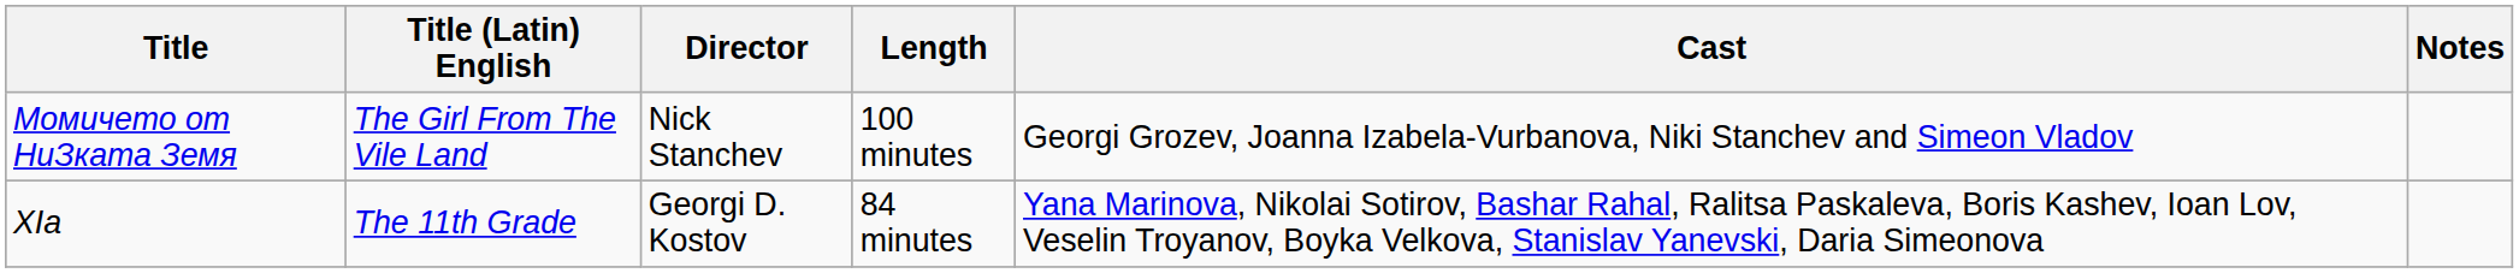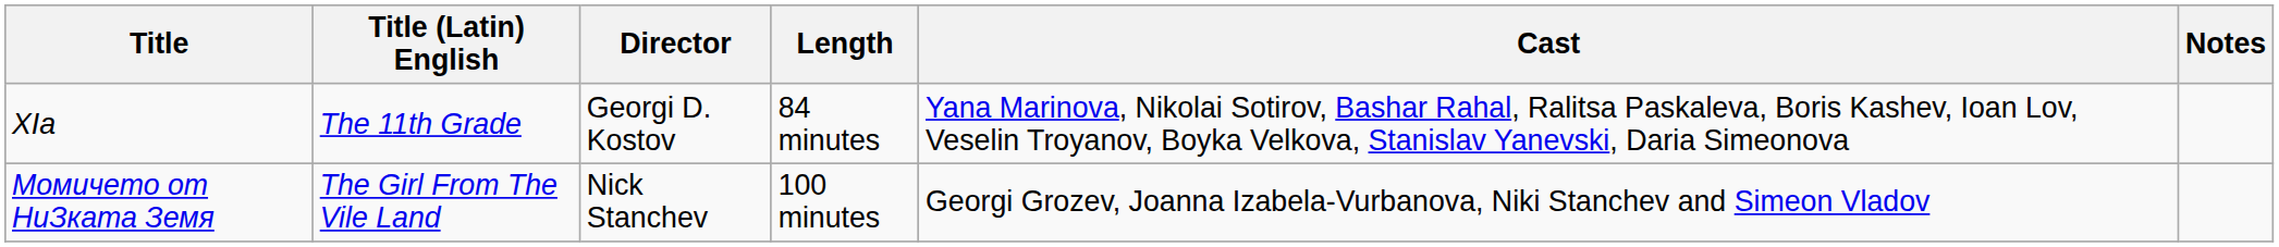 <table class="wikitable">
 <tr>
 <th>Title</th>
 <th>Title (Latin)<br>English</th>
 <th>Director</th>
 <th>Length</th>
 <th>Cast</th>
 <th>Notes</th>
 </tr>
 <tr>
+<td><em>XIa</em></td>
+<td><em><a href='#'>The 11th Grade</a></em></td>
+<td>Georgi D. Kostov</td>
+<td>84 minutes</td>
+<td><a href='#'>Yana Marinova</a>, Nikolai Sotirov, <a href='#'>Bashar Rahal</a>, Ralitsa Paskaleva, Boris Kashev, Ioan Lov, Veselin Troyanov, Boyka Velkova, <a href='#'>Stanislav Yanevski</a>, Daria Simeonova</td>
+<td></td>
+</tr>
+<tr>
 <td><a href='#'><em>Момичето от НиЗката Земя</em></a></td>
 <td><a href='#'><em>The Girl From The Vile Land</em></a></td>
 <td>Nick Stanchev</td>
 <td>100 minutes</td>
 <td>Georgi Grozev, Joanna Izabela-Vurbanova, Niki Stanchev and <a href='#'>Simeon Vladov</a></td>
 <td></td>
 </tr>
-<tr>
-<td><em>XIa</em></td>
-<td><em><a href='#'>The 11th Grade</a></em></td>
-<td>Georgi D. Kostov</td>
-<td>84 minutes</td>
-<td><a href='#'>Yana Marinova</a>, Nikolai Sotirov, <a href='#'>Bashar Rahal</a>, Ralitsa Paskaleva, Boris Kashev, Ioan Lov, Veselin Troyanov, Boyka Velkova, <a href='#'>Stanislav Yanevski</a>, Daria Simeonova</td>
-<td></td>
-</tr>
 </table>
